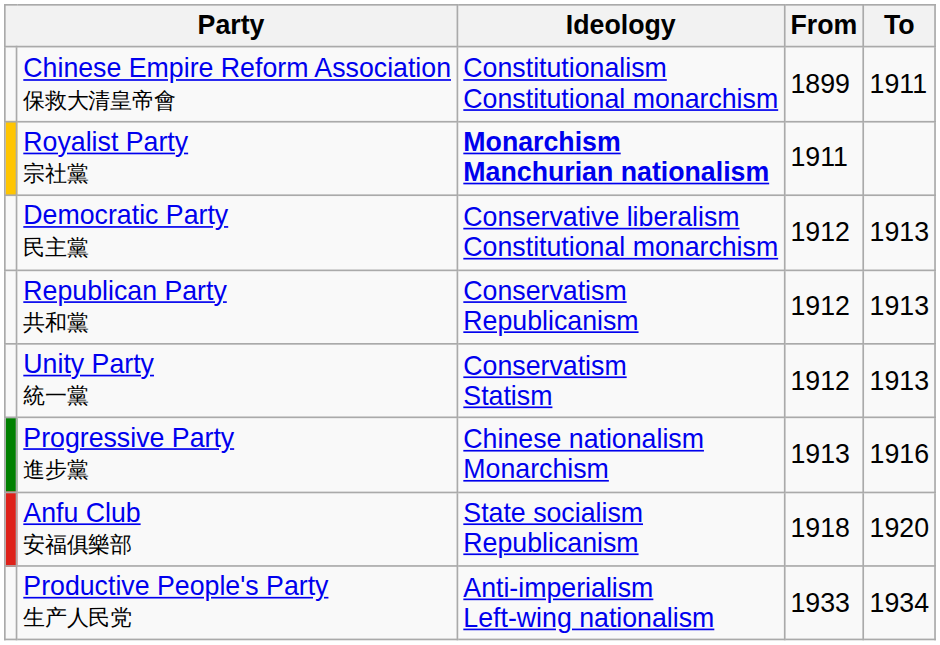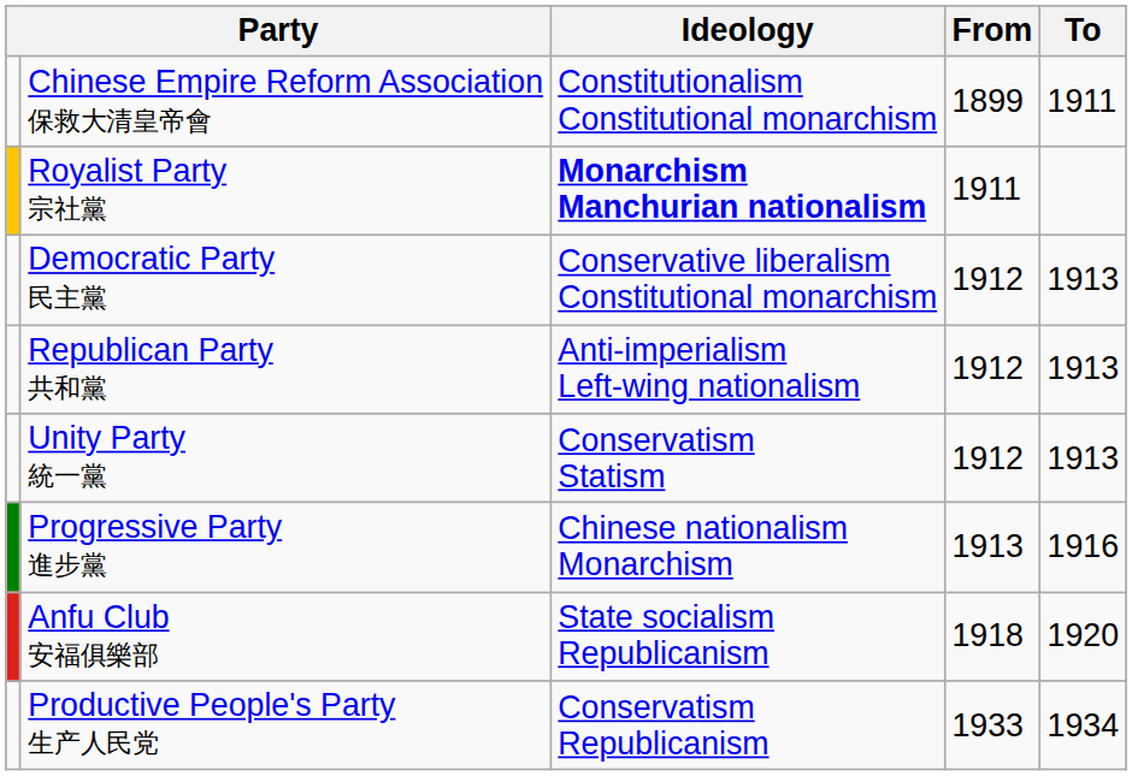 <table class="wikitable sortable">
 <tr>
 <th colspan="2">Party</th>
 <th>Ideology</th>
 <th>From</th>
 <th>To</th>
 </tr>
 <tr>
 <td bgcolor=></td>
 <td><a href='#'>Chinese Empire Reform Association</a><br><small>保救大清皇帝會</small></td>
 <td><a href='#'>Constitutionalism</a><br><a href='#'>Constitutional monarchism</a></td>
 <td>1899</td>
 <td>1911</td>
 </tr>
 <tr>
 <td bgcolor=#FFC500></td>
 <td><a href='#'>Royalist Party</a><br><small>宗社黨</small></td>
 <td><strong><a href='#'>Monarchism</a><br><a href='#'>Manchurian nationalism</a></strong></td>
 <td>1911</td>
 <td></td>
 </tr>
 <tr>
 <td bgcolor=></td>
 <td><a href='#'>Democratic Party</a><br><small>民主黨</small></td>
 <td><a href='#'>Conservative liberalism</a><br><a href='#'>Constitutional monarchism</a></td>
 <td>1912</td>
 <td>1913</td>
 </tr>
 <tr>
 <td bgcolor=></td>
 <td><a href='#'>Republican Party</a><br><small>共和黨</small></td>
-<td><a href='#'>Conservatism</a><br><a href='#'>Republicanism</a></td>
+<td><a href='#'>Anti-imperialism</a><br><a href='#'>Left-wing nationalism</a></td>
 <td>1912</td>
 <td>1913</td>
 </tr>
 <tr>
 <td bgcolor=></td>
 <td><a href='#'>Unity Party</a><br><small>統一黨</small></td>
 <td><a href='#'>Conservatism</a><br><a href='#'>Statism</a></td>
 <td>1912</td>
 <td>1913</td>
 </tr>
 <tr>
 <td bgcolor=#008000></td>
 <td><a href='#'>Progressive Party</a><br><small>進步黨</small></td>
 <td><a href='#'>Chinese nationalism</a><br><a href='#'>Monarchism</a></td>
 <td>1913</td>
 <td>1916</td>
 </tr>
 <tr>
 <td bgcolor=#DE2119></td>
 <td><a href='#'>Anfu Club</a><br><small>安福俱樂部</small></td>
 <td><a href='#'>State socialism</a><br><a href='#'>Republicanism</a></td>
 <td>1918</td>
 <td>1920</td>
 </tr>
 <tr>
 <td bgcolor=></td>
 <td><a href='#'>Productive People's Party</a><br><small>生产人民党</small></td>
-<td><a href='#'>Anti-imperialism</a><br><a href='#'>Left-wing nationalism</a></td>
+<td><a href='#'>Conservatism</a><br><a href='#'>Republicanism</a></td>
 <td>1933</td>
 <td>1934</td>
 </tr>
 </table>
